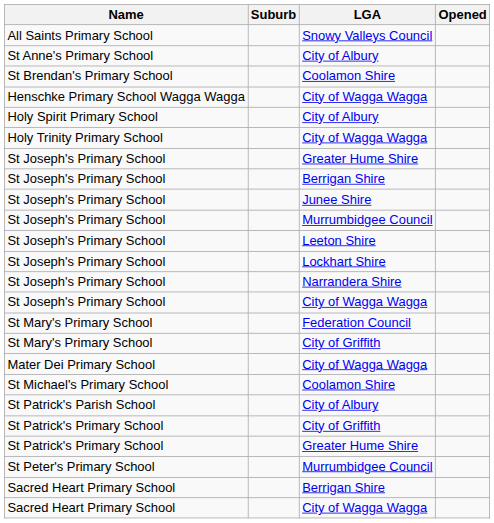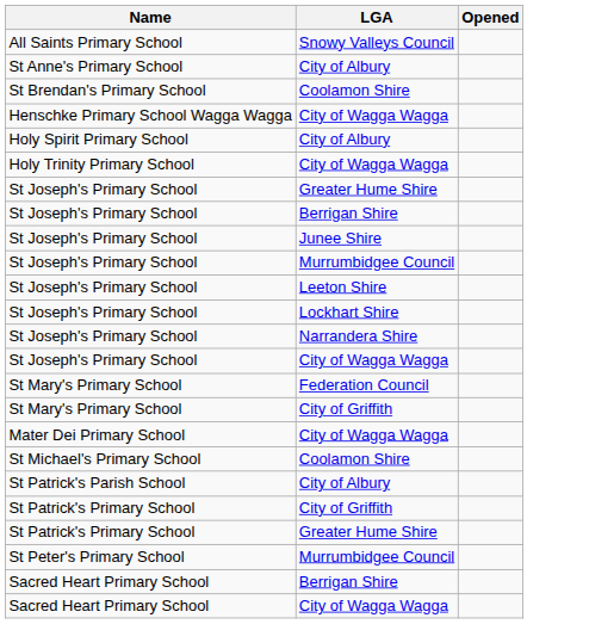 <table class="wikitable sortable">
 <tr>
 <th>Name</th>
-<th>Suburb</th>
 <th>LGA</th>
 <th>Opened</th>
 </tr>
 <tr>
 <td>All Saints Primary School</td>
-<td></td>
 <td><a href='#'>Snowy Valleys Council</a></td>
 <td></td>
 </tr>
 <tr>
 <td>St Anne's Primary School</td>
-<td></td>
 <td><a href='#'>City of Albury</a></td>
 <td></td>
 </tr>
 <tr>
 <td>St Brendan's Primary School</td>
-<td></td>
 <td><a href='#'>Coolamon Shire</a></td>
 <td></td>
 </tr>
 <tr>
 <td>Henschke Primary School Wagga Wagga</td>
-<td></td>
 <td><a href='#'>City of Wagga Wagga</a></td>
 <td></td>
 </tr>
 <tr>
 <td>Holy Spirit Primary School</td>
-<td></td>
 <td><a href='#'>City of Albury</a></td>
 <td></td>
 </tr>
 <tr>
 <td>Holy Trinity Primary School</td>
-<td></td>
 <td><a href='#'>City of Wagga Wagga</a></td>
 <td></td>
 </tr>
 <tr>
 <td>St Joseph's Primary School</td>
-<td></td>
 <td><a href='#'>Greater Hume Shire</a></td>
 <td></td>
 </tr>
 <tr>
 <td>St Joseph's Primary School</td>
-<td></td>
 <td><a href='#'>Berrigan Shire</a></td>
 <td></td>
 </tr>
 <tr>
 <td>St Joseph's Primary School</td>
-<td></td>
 <td><a href='#'>Junee Shire</a></td>
 <td></td>
 </tr>
 <tr>
 <td>St Joseph's Primary School</td>
-<td></td>
 <td><a href='#'>Murrumbidgee Council</a></td>
 <td></td>
 </tr>
 <tr>
 <td>St Joseph's Primary School</td>
-<td></td>
 <td><a href='#'>Leeton Shire</a></td>
 <td></td>
 </tr>
 <tr>
 <td>St Joseph's Primary School</td>
-<td></td>
 <td><a href='#'>Lockhart Shire</a></td>
 <td></td>
 </tr>
 <tr>
 <td>St Joseph's Primary School</td>
-<td></td>
 <td><a href='#'>Narrandera Shire</a></td>
 <td></td>
 </tr>
 <tr>
 <td>St Joseph's Primary School</td>
-<td></td>
 <td><a href='#'>City of Wagga Wagga</a></td>
 <td></td>
 </tr>
 <tr>
 <td>St Mary's Primary School</td>
-<td></td>
 <td><a href='#'>Federation Council</a></td>
 <td></td>
 </tr>
 <tr>
 <td>St Mary's Primary School</td>
-<td></td>
 <td><a href='#'>City of Griffith</a></td>
 <td></td>
 </tr>
 <tr>
 <td>Mater Dei Primary School</td>
-<td></td>
 <td><a href='#'>City of Wagga Wagga</a></td>
 <td></td>
 </tr>
 <tr>
 <td>St Michael's Primary School</td>
-<td></td>
 <td><a href='#'>Coolamon Shire</a></td>
 <td></td>
 </tr>
 <tr>
 <td>St Patrick's Parish School</td>
-<td></td>
 <td><a href='#'>City of Albury</a></td>
 <td></td>
 </tr>
 <tr>
 <td>St Patrick's Primary School</td>
-<td></td>
 <td><a href='#'>City of Griffith</a></td>
 <td></td>
 </tr>
 <tr>
 <td>St Patrick's Primary School</td>
-<td></td>
 <td><a href='#'>Greater Hume Shire</a></td>
 <td></td>
 </tr>
 <tr>
 <td>St Peter's Primary School</td>
-<td></td>
 <td><a href='#'>Murrumbidgee Council</a></td>
 <td></td>
 </tr>
 <tr>
 <td>Sacred Heart Primary School</td>
-<td></td>
 <td><a href='#'>Berrigan Shire</a></td>
 <td></td>
 </tr>
 <tr>
 <td>Sacred Heart Primary School</td>
-<td></td>
 <td><a href='#'>City of Wagga Wagga</a></td>
 <td></td>
 </tr>
 </table>
